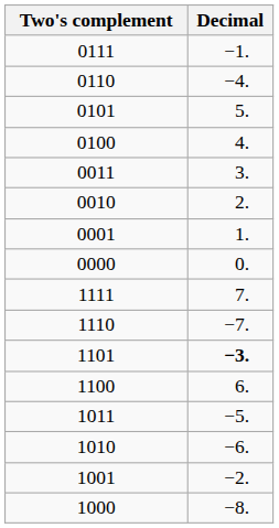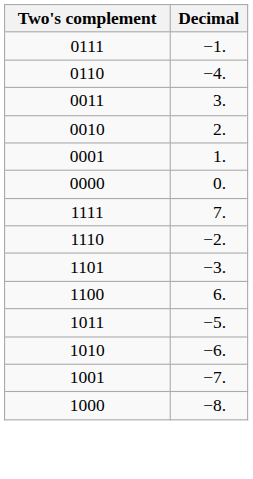 <table class="wikitable floatright" style="width:14em;text-align:center">
 <tr>
 <th>Two's complement</th>
 <th>Decimal</th>
 </tr>
 <tr>
 <td>0111</td>
 <td style="text-align:right">−1. </td>
 </tr>
 <tr>
 <td>0110</td>
 <td style="text-align:right">−4. </td>
-</tr>
-<tr>
-<td>0101</td>
-<td style="text-align:right">5. </td>
-</tr>
-<tr>
-<td>0100</td>
-<td style="text-align:right">4. </td>
 </tr>
 <tr>
 <td>0011</td>
 <td style="text-align:right">3. </td>
 </tr>
 <tr>
 <td>0010</td>
 <td style="text-align:right">2. </td>
 </tr>
 <tr>
 <td>0001</td>
 <td style="text-align:right">1. </td>
 </tr>
 <tr>
 <td>0000</td>
 <td style="text-align:right">0. </td>
 </tr>
 <tr>
 <td>1111</td>
 <td style="text-align:right">7. </td>
 </tr>
 <tr>
 <td>1110</td>
-<td style="text-align:right">−7. </td>
+<td style="text-align:right">−2. </td>
 </tr>
 <tr>
 <td>1101</td>
-<td style="text-align:right"><strong>−3. </strong></td>
+<td style="text-align:right">−3. </td>
 </tr>
 <tr>
 <td>1100</td>
 <td style="text-align:right">6. </td>
 </tr>
 <tr>
 <td>1011</td>
 <td style="text-align:right">−5. </td>
 </tr>
 <tr>
 <td>1010</td>
 <td style="text-align:right">−6. </td>
 </tr>
 <tr>
 <td>1001</td>
-<td style="text-align:right">−2. </td>
+<td style="text-align:right">−7. </td>
 </tr>
 <tr>
 <td>1000</td>
 <td style="text-align:right">−8. </td>
 </tr>
 </table>
